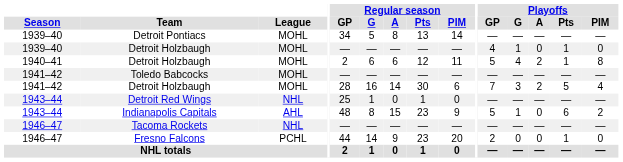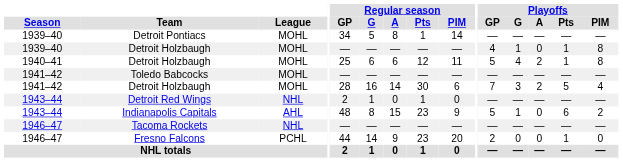 <table border="0" cellpadding="1" cellspacing="0" style="text-align:center; width:60em">
 <tr bgcolor="#e0e0e0">
 <th colspan="3" bgcolor="#ffffff"></th>
 <th rowspan="100" bgcolor="#ffffff"></th>
 <th colspan="5"><a href='#'>Regular season</a></th>
 <th rowspan="100" bgcolor="#ffffff"></th>
 <th colspan="5"><a href='#'>Playoffs</a></th>
 </tr>
 <tr bgcolor="#e0e0e0">
 <th><a href='#'>Season</a></th>
 <th>Team</th>
 <th>League</th>
 <th>GP</th>
 <th><a href='#'>G</a></th>
 <th><a href='#'>A</a></th>
 <th><a href='#'>Pts</a></th>
 <th><a href='#'>PIM</a></th>
 <th>GP</th>
 <th>G</th>
 <th>A</th>
 <th>Pts</th>
 <th>PIM</th>
 </tr>
 <tr>
 <td>1939–40</td>
 <td>Detroit Pontiacs</td>
 <td>MOHL</td>
 <td>34</td>
 <td>5</td>
 <td>8</td>
-<td>13</td>
+<td>1</td>
 <td>14</td>
 <td>—</td>
 <td>—</td>
 <td>—</td>
 <td>—</td>
 <td>—</td>
 </tr>
 <tr bgcolor="#f0f0f0">
 <td>1939–40</td>
 <td>Detroit Holzbaugh</td>
 <td>MOHL</td>
 <td>—</td>
 <td>—</td>
 <td>—</td>
 <td>—</td>
 <td>—</td>
 <td>4</td>
 <td>1</td>
 <td>0</td>
 <td>1</td>
-<td>0</td>
+<td>8</td>
 </tr>
 <tr>
 <td>1940–41</td>
 <td>Detroit Holzbaugh</td>
 <td>MOHL</td>
-<td>2</td>
+<td>25</td>
 <td>6</td>
 <td>6</td>
 <td>12</td>
 <td>11</td>
 <td>5</td>
 <td>4</td>
 <td>2</td>
 <td>1</td>
 <td>8</td>
 </tr>
 <tr bgcolor="#f0f0f0">
 <td>1941–42</td>
 <td>Toledo Babcocks</td>
 <td>MOHL</td>
 <td>—</td>
 <td>—</td>
 <td>—</td>
 <td>—</td>
 <td>—</td>
 <td>—</td>
 <td>—</td>
 <td>—</td>
 <td>—</td>
 <td>—</td>
 </tr>
 <tr>
 <td>1941–42</td>
 <td>Detroit Holzbaugh</td>
 <td>MOHL</td>
 <td>28</td>
 <td>16</td>
 <td>14</td>
 <td>30</td>
 <td>6</td>
 <td>7</td>
 <td>3</td>
 <td>2</td>
 <td>5</td>
 <td>4</td>
 </tr>
 <tr bgcolor="#f0f0f0">
 <td><a href='#'>1943–44</a></td>
 <td><a href='#'>Detroit Red Wings</a></td>
 <td><a href='#'>NHL</a></td>
-<td>25</td>
+<td>2</td>
 <td>1</td>
 <td>0</td>
 <td>1</td>
 <td>0</td>
 <td>—</td>
 <td>—</td>
 <td>—</td>
 <td>—</td>
 <td>—</td>
 </tr>
 <tr>
 <td><a href='#'>1943–44</a></td>
 <td><a href='#'>Indianapolis Capitals</a></td>
 <td><a href='#'>AHL</a></td>
 <td>48</td>
 <td>8</td>
 <td>15</td>
 <td>23</td>
 <td>9</td>
 <td>5</td>
 <td>1</td>
 <td>0</td>
 <td>6</td>
 <td>2</td>
 </tr>
 <tr bgcolor="#f0f0f0">
 <td><a href='#'>1946–47</a></td>
 <td><a href='#'>Tacoma Rockets</a></td>
 <td><a href='#'>NHL</a></td>
 <td>—</td>
 <td>—</td>
 <td>—</td>
 <td>—</td>
 <td>—</td>
 <td>—</td>
 <td>—</td>
 <td>—</td>
 <td>—</td>
 <td>—</td>
 </tr>
 <tr>
 <td>1946–47</td>
 <td><a href='#'>Fresno Falcons</a></td>
 <td>PCHL</td>
 <td>44</td>
 <td>14</td>
 <td>9</td>
 <td>23</td>
 <td>20</td>
 <td>2</td>
 <td>0</td>
 <td>0</td>
 <td>1</td>
 <td>0</td>
 </tr>
 <tr bgcolor="#e0e0e0">
 <th colspan="3">NHL totals</th>
 <th>2</th>
 <th>1</th>
 <th>0</th>
 <th>1</th>
 <th>0</th>
 <th>—</th>
 <th>—</th>
 <th>—</th>
 <th>—</th>
 <th>—</th>
 </tr>
 </table>
